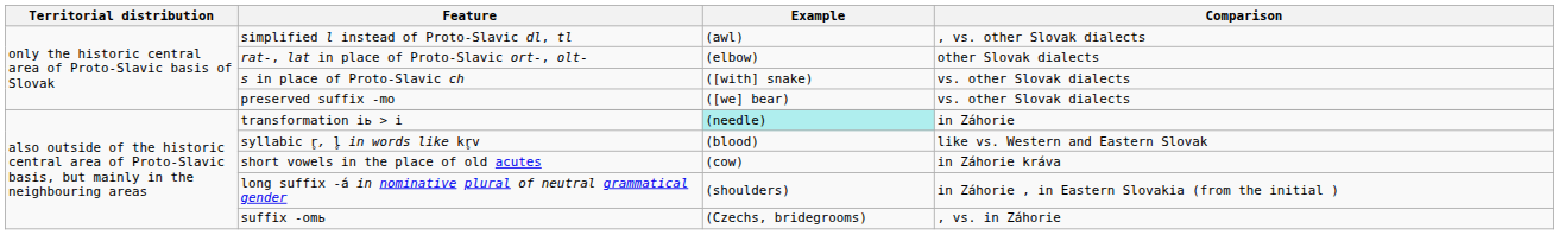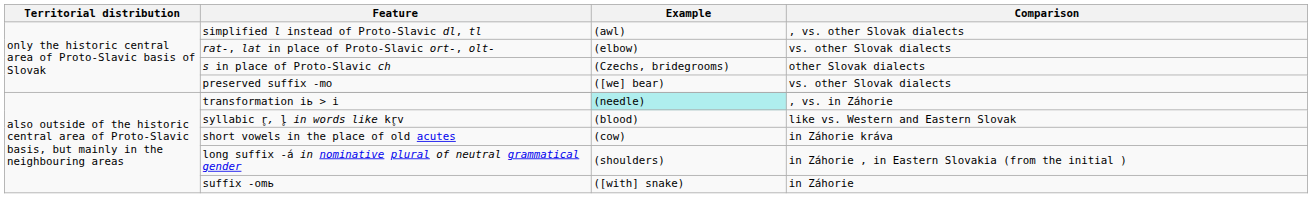 <table class="wikitable">
 <tr>
 <th scope="col" style="width: 15%;">Territorial distribution</th>
 <th scope="col" style="width: 30%;">Feature</th>
 <th scope="col" style="width: 15%;">Example</th>
 <th scope="col" style="width: 40%;">Comparison</th>
 </tr>
 <tr>
 <td rowspan="4">only the historic central area of Proto-Slavic basis of Slovak</td>
 <td>simplified <em>l</em> instead of Proto-Slavic <em>dl</em>, <em>tl</em></td>
 <td> (awl)</td>
 <td>,  vs. other Slovak dialects </td>
 </tr>
 <tr>
 <td><em>rat-</em>, <em>lat</em> in place of Proto-Slavic <em>ort-</em>, <em>olt-</em></td>
 <td> (elbow)</td>
-<td>other Slovak dialects </td>
+<td>  vs. other Slovak dialects </td>
 </tr>
 <tr>
 <td><em>s</em> in place of Proto-Slavic <em>ch<strong></td>
-<td> ([with] snake)</td>
-<td>  vs. other Slovak dialects </td>
+<td> (Czechs, bridegrooms)</td>
+<td>other Slovak dialects </td>
 </tr>
 <tr>
 <td>preserved suffix </em>-mo<em></td>
 <td> ([we] bear)</td>
 <td> vs. other Slovak dialects </td>
 </tr>
 <tr>
 <td rowspan="6">also outside of the historic central area of Proto-Slavic basis, but mainly in the neighbouring areas</td>
 </tr>
 <tr>
 <td>transformation </em>iь > i<em></td>
 <td style="background: paleturquoise;"> (needle)</td>
-<td>in Záhorie </td>
+<td>,  vs.  in Záhorie</td>
 </tr>
 <tr>
 <td>syllabic </em>r̥<em>, </em>l̥<em> in words like </em>kr̥v<em></td>
 <td> (blood)</td>
 <td>like  vs. Western and Eastern Slovak </td>
 </tr>
 <tr>
 <td>short vowels in the place of old <a href='#'>acutes</a></td>
 <td> (cow)</td>
 <td>in Záhorie </em>kráva<em></td>
 </tr>
 <tr>
 <td>long suffix </em>-á<em> in <a href='#'>nominative</a> <a href='#'>plural</a> of neutral <a href='#'>grammatical gender</a></td>
 <td> (shoulders)</td>
 <td>in Záhorie , in Eastern Slovakia  (from the initial )</td>
 </tr>
 <tr>
 <td>suffix </em>-omь<em></td>
-<td> (Czechs, bridegrooms)</td>
-<td>,  vs.  in Záhorie</td>
+<td> ([with] snake)</td>
+<td>in Záhorie </td>
 </tr>
 </table>
